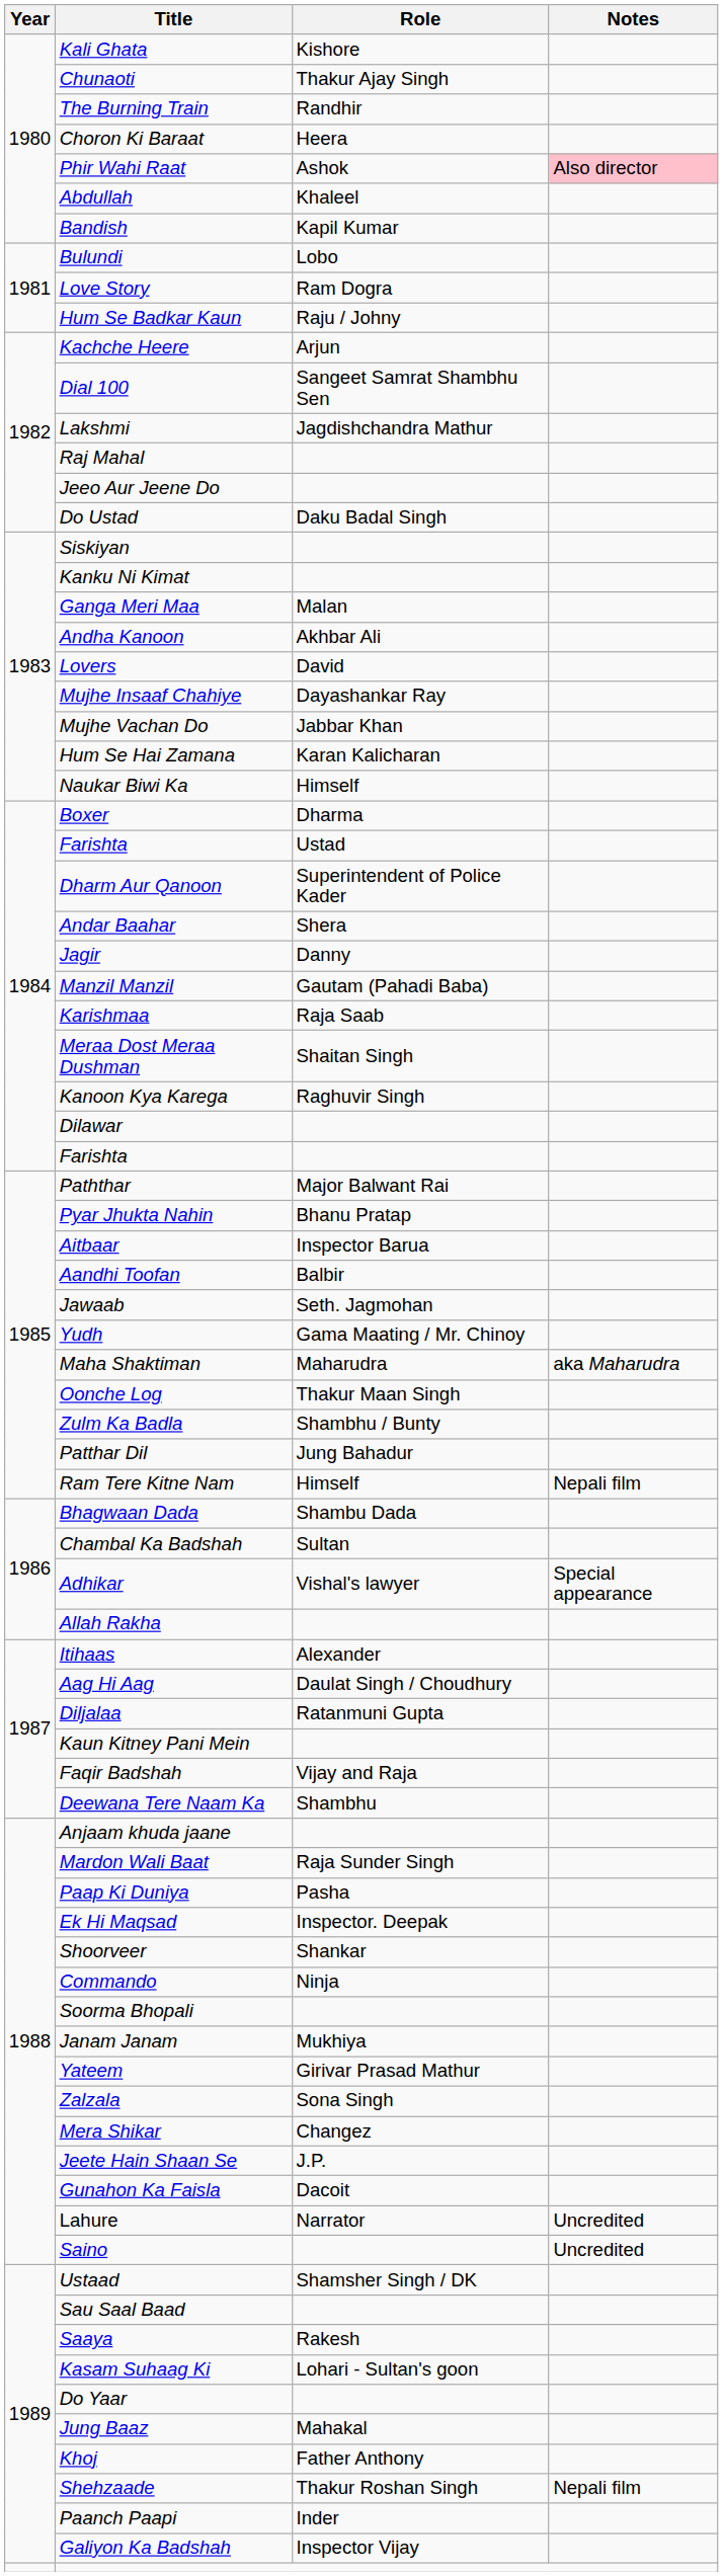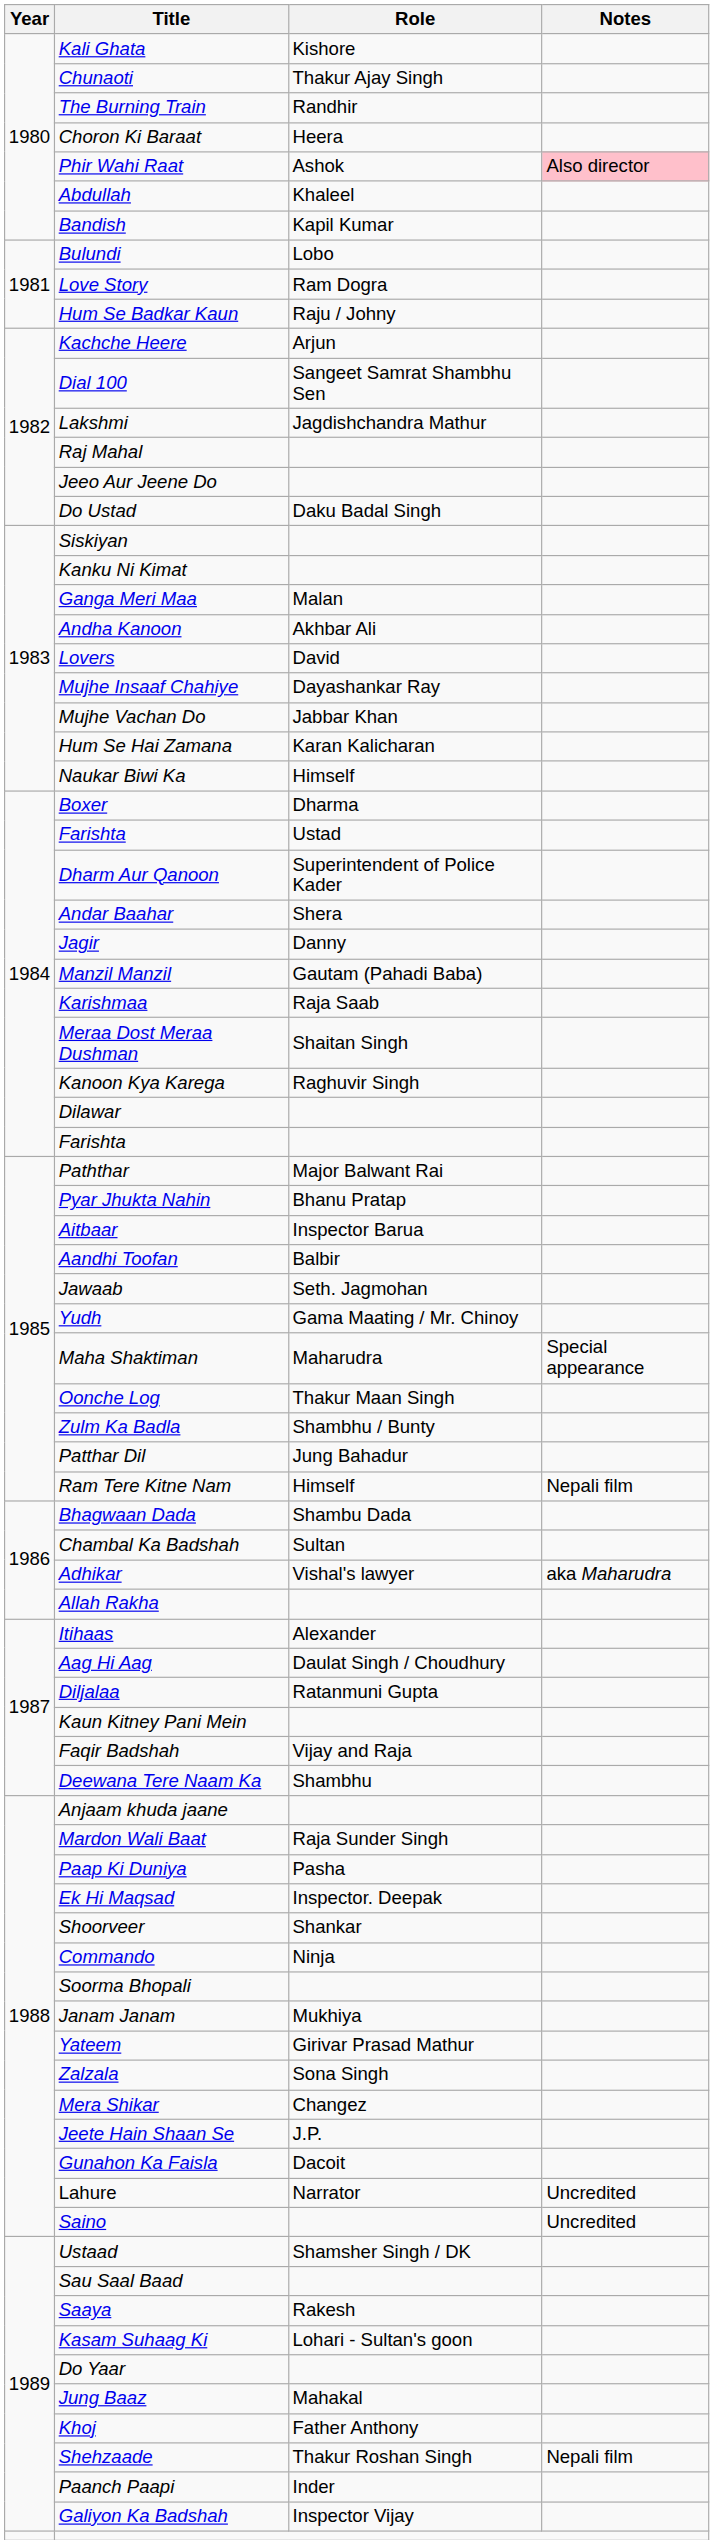 <table class="wikitable sortable">
 <tr>
 <th>Year</th>
 <th>Title</th>
 <th>Role</th>
 <th>Notes</th>
 </tr>
 <tr>
 <td rowspan="7">1980</td>
 <td><em><a href='#'>Kali Ghata</a></em></td>
 <td>Kishore</td>
 <td></td>
 </tr>
 <tr>
 <td><em><a href='#'>Chunaoti</a></em></td>
 <td>Thakur Ajay Singh</td>
 <td></td>
 </tr>
 <tr>
 <td><em><a href='#'>The Burning Train</a></em></td>
 <td>Randhir</td>
 <td></td>
 </tr>
 <tr>
 <td><em>Choron Ki Baraat</em></td>
 <td>Heera</td>
 <td></td>
 </tr>
 <tr>
 <td><em><a href='#'>Phir Wahi Raat</a></em></td>
 <td>Ashok</td>
 <td style="background: pink;">Also director</td>
 </tr>
 <tr>
 <td><em><a href='#'>Abdullah</a></em></td>
 <td>Khaleel</td>
 <td></td>
 </tr>
 <tr>
 <td><em><a href='#'>Bandish</a></em></td>
 <td>Kapil Kumar</td>
 <td></td>
 </tr>
 <tr>
 <td rowspan="3">1981</td>
 <td><em><a href='#'>Bulundi</a></em></td>
 <td>Lobo</td>
 <td></td>
 </tr>
 <tr>
 <td><em><a href='#'>Love Story</a></em></td>
 <td>Ram Dogra</td>
 <td></td>
 </tr>
 <tr>
 <td><em><a href='#'>Hum Se Badkar Kaun</a></em></td>
 <td>Raju / Johny</td>
 <td></td>
 </tr>
 <tr>
 <td rowspan="6">1982</td>
 <td><em><a href='#'>Kachche Heere</a></em></td>
 <td>Arjun</td>
 <td></td>
 </tr>
 <tr>
 <td><em><a href='#'>Dial 100</a></em></td>
 <td>Sangeet Samrat Shambhu Sen</td>
 <td></td>
 </tr>
 <tr>
 <td><em>Lakshmi</em></td>
 <td>Jagdishchandra Mathur</td>
 <td></td>
 </tr>
 <tr>
 <td><em>Raj Mahal</em></td>
 <td></td>
 <td></td>
 </tr>
 <tr>
 <td><em>Jeeo Aur Jeene Do</em></td>
 <td></td>
 <td></td>
 </tr>
 <tr>
 <td><em>Do Ustad</em></td>
 <td>Daku Badal Singh</td>
 <td></td>
 </tr>
 <tr>
 <td rowspan="9">1983</td>
 <td><em>Siskiyan</em></td>
 <td></td>
 <td></td>
 </tr>
 <tr>
 <td><em>Kanku Ni Kimat</em></td>
 <td></td>
 <td></td>
 </tr>
 <tr>
 <td><em><a href='#'>Ganga Meri Maa</a></em></td>
 <td>Malan</td>
 <td></td>
 </tr>
 <tr>
 <td><em><a href='#'>Andha Kanoon</a></em></td>
 <td>Akhbar Ali</td>
 <td></td>
 </tr>
 <tr>
 <td><em><a href='#'>Lovers</a></em></td>
 <td>David</td>
 <td></td>
 </tr>
 <tr>
 <td><em><a href='#'>Mujhe Insaaf Chahiye</a></em></td>
 <td>Dayashankar Ray</td>
 <td></td>
 </tr>
 <tr>
 <td><em>Mujhe Vachan Do</em></td>
 <td>Jabbar Khan</td>
 <td></td>
 </tr>
 <tr>
 <td><em>Hum Se Hai Zamana</em></td>
 <td>Karan Kalicharan</td>
 <td></td>
 </tr>
 <tr>
 <td><em>Naukar Biwi Ka</em></td>
 <td>Himself</td>
 <td></td>
 </tr>
 <tr>
 <td rowspan="11">1984</td>
 <td><em><a href='#'>Boxer</a></em></td>
 <td>Dharma</td>
 <td></td>
 </tr>
 <tr>
 <td><em><a href='#'>Farishta</a></em></td>
 <td>Ustad</td>
 <td></td>
 </tr>
 <tr>
 <td><em><a href='#'>Dharm Aur Qanoon</a></em></td>
 <td>Superintendent of Police Kader</td>
 <td></td>
 </tr>
 <tr>
 <td><em><a href='#'>Andar Baahar</a></em></td>
 <td>Shera</td>
 <td></td>
 </tr>
 <tr>
 <td><em><a href='#'>Jagir</a></em></td>
 <td>Danny</td>
 <td></td>
 </tr>
 <tr>
 <td><em><a href='#'>Manzil Manzil</a></em></td>
 <td>Gautam (Pahadi Baba)</td>
 <td></td>
 </tr>
 <tr>
 <td><em><a href='#'>Karishmaa</a></em></td>
 <td>Raja Saab</td>
 <td></td>
 </tr>
 <tr>
 <td><em><a href='#'>Meraa Dost Meraa Dushman</a></em></td>
 <td>Shaitan Singh</td>
 <td></td>
 </tr>
 <tr>
 <td><em>Kanoon Kya Karega</em></td>
 <td>Raghuvir Singh</td>
 <td></td>
 </tr>
 <tr>
 <td><em>Dilawar</em></td>
 <td></td>
 <td></td>
 </tr>
 <tr>
 <td><em>Farishta</em></td>
 <td></td>
 <td></td>
 </tr>
 <tr>
 <td rowspan="11">1985</td>
 <td><em>Paththar</em></td>
 <td>Major Balwant Rai</td>
 <td></td>
 </tr>
 <tr>
 <td><em><a href='#'>Pyar Jhukta Nahin</a></em></td>
 <td>Bhanu Pratap</td>
 <td></td>
 </tr>
 <tr>
 <td><em><a href='#'>Aitbaar</a></em></td>
 <td>Inspector Barua</td>
 <td></td>
 </tr>
 <tr>
 <td><em><a href='#'>Aandhi Toofan</a></em></td>
 <td>Balbir</td>
 <td></td>
 </tr>
 <tr>
 <td><em>Jawaab</em></td>
 <td>Seth. Jagmohan</td>
 <td></td>
 </tr>
 <tr>
 <td><em><a href='#'>Yudh</a></em></td>
 <td>Gama Maating / Mr. Chinoy</td>
 <td></td>
 </tr>
 <tr>
 <td><em>Maha Shaktiman</em></td>
 <td>Maharudra</td>
-<td>aka <em>Maharudra</em></td>
+<td>Special appearance</td>
 </tr>
 <tr>
 <td><em><a href='#'>Oonche Log</a></em></td>
 <td>Thakur Maan Singh</td>
 <td></td>
 </tr>
 <tr>
 <td><em><a href='#'>Zulm Ka Badla</a></em></td>
 <td>Shambhu / Bunty</td>
 <td></td>
 </tr>
 <tr>
 <td><em>Patthar Dil</em></td>
 <td>Jung Bahadur</td>
 <td></td>
 </tr>
 <tr>
 <td><em>Ram Tere Kitne Nam</em></td>
 <td>Himself</td>
 <td>Nepali film</td>
 </tr>
 <tr>
 <td rowspan="4">1986</td>
 <td><em><a href='#'>Bhagwaan Dada</a></em></td>
 <td>Shambu Dada</td>
 <td></td>
 </tr>
 <tr>
 <td><em>Chambal Ka Badshah</em></td>
 <td>Sultan</td>
 <td></td>
 </tr>
 <tr>
 <td><em><a href='#'>Adhikar</a></em></td>
 <td>Vishal's lawyer</td>
-<td>Special appearance</td>
+<td>aka <em>Maharudra</em></td>
 </tr>
 <tr>
 <td><em><a href='#'>Allah Rakha</a></em></td>
 <td></td>
 <td></td>
 </tr>
 <tr>
 <td rowspan="6">1987</td>
 <td><em><a href='#'>Itihaas</a></em></td>
 <td>Alexander</td>
 <td></td>
 </tr>
 <tr>
 <td><em><a href='#'>Aag Hi Aag</a></em></td>
 <td>Daulat Singh / Choudhury</td>
 <td></td>
 </tr>
 <tr>
 <td><em><a href='#'>Diljalaa</a></em></td>
 <td>Ratanmuni Gupta</td>
 <td></td>
 </tr>
 <tr>
 <td><em>Kaun Kitney Pani Mein</em></td>
 <td></td>
 <td></td>
 </tr>
 <tr>
 <td><em>Faqir Badshah</em></td>
 <td>Vijay and Raja</td>
 <td></td>
 </tr>
 <tr>
 <td><em><a href='#'>Deewana Tere Naam Ka</a></em></td>
 <td>Shambhu</td>
 <td></td>
 </tr>
 <tr>
 <td rowspan="15">1988</td>
 <td><em>Anjaam khuda jaane</em></td>
 <td></td>
 <td></td>
 </tr>
 <tr>
 <td><em><a href='#'>Mardon Wali Baat</a></em></td>
 <td>Raja Sunder Singh</td>
 <td></td>
 </tr>
 <tr>
 <td><em><a href='#'>Paap Ki Duniya</a></em></td>
 <td>Pasha</td>
 <td></td>
 </tr>
 <tr>
 <td><em><a href='#'>Ek Hi Maqsad</a></em></td>
 <td>Inspector. Deepak</td>
 <td></td>
 </tr>
 <tr>
 <td><em>Shoorveer</em></td>
 <td>Shankar</td>
 <td></td>
 </tr>
 <tr>
 <td><em><a href='#'>Commando</a></em></td>
 <td>Ninja</td>
 <td></td>
 </tr>
 <tr>
 <td><em>Soorma Bhopali</em></td>
 <td></td>
 <td></td>
 </tr>
 <tr>
 <td><em>Janam Janam</em></td>
 <td>Mukhiya</td>
 <td></td>
 </tr>
 <tr>
 <td><em><a href='#'>Yateem</a></em></td>
 <td>Girivar Prasad Mathur</td>
 <td></td>
 </tr>
 <tr>
 <td><em><a href='#'>Zalzala</a></em></td>
 <td>Sona Singh</td>
 <td></td>
 </tr>
 <tr>
 <td><em><a href='#'>Mera Shikar</a></em></td>
 <td>Changez</td>
 <td></td>
 </tr>
 <tr>
 <td><em><a href='#'>Jeete Hain Shaan Se</a></em></td>
 <td>J.P.</td>
 <td></td>
 </tr>
 <tr>
 <td><em><a href='#'>Gunahon Ka Faisla</a></em></td>
 <td>Dacoit</td>
 <td></td>
 </tr>
 <tr>
 <td>Lahure</td>
 <td>Narrator</td>
 <td>Uncredited</td>
 </tr>
 <tr>
 <td><em><a href='#'>Saino</a></em></td>
 <td></td>
 <td>Uncredited</td>
 </tr>
 <tr>
 <td rowspan="10">1989</td>
 <td><em>Ustaad</em></td>
 <td>Shamsher Singh / DK</td>
 <td></td>
 </tr>
 <tr>
 <td><em>Sau Saal Baad</em></td>
 <td></td>
 <td></td>
 </tr>
 <tr>
 <td><em><a href='#'>Saaya</a></em></td>
 <td>Rakesh</td>
 <td></td>
 </tr>
 <tr>
 <td><em><a href='#'>Kasam Suhaag Ki</a></em></td>
 <td>Lohari - Sultan's goon</td>
 <td></td>
 </tr>
 <tr>
 <td><em>Do Yaar</em></td>
 <td></td>
 <td></td>
 </tr>
 <tr>
 <td><em><a href='#'>Jung Baaz</a></em></td>
 <td>Mahakal</td>
 <td></td>
 </tr>
 <tr>
 <td><em><a href='#'>Khoj</a></em></td>
 <td>Father Anthony</td>
 <td></td>
 </tr>
 <tr>
 <td><em><a href='#'>Shehzaade</a></em></td>
 <td>Thakur Roshan Singh</td>
 <td>Nepali film</td>
 </tr>
 <tr>
 <td><em>Paanch Paapi</em></td>
 <td>Inder</td>
 <td></td>
 </tr>
 <tr>
 <td><em><a href='#'>Galiyon Ka Badshah</a></em></td>
 <td>Inspector Vijay</td>
 <td></td>
 </tr>
 <tr>
 <td></td>
 </tr>
 </table>
